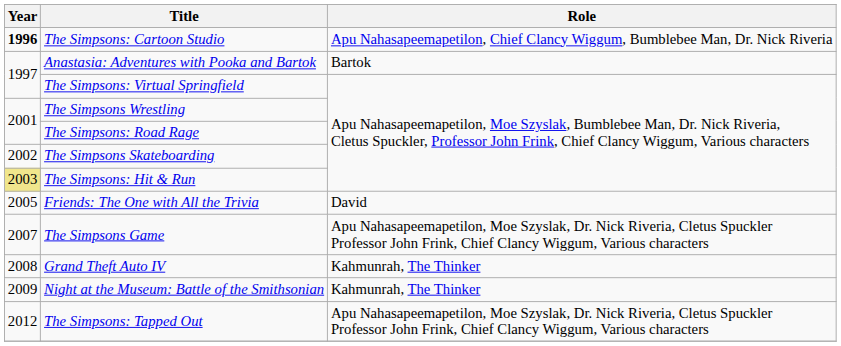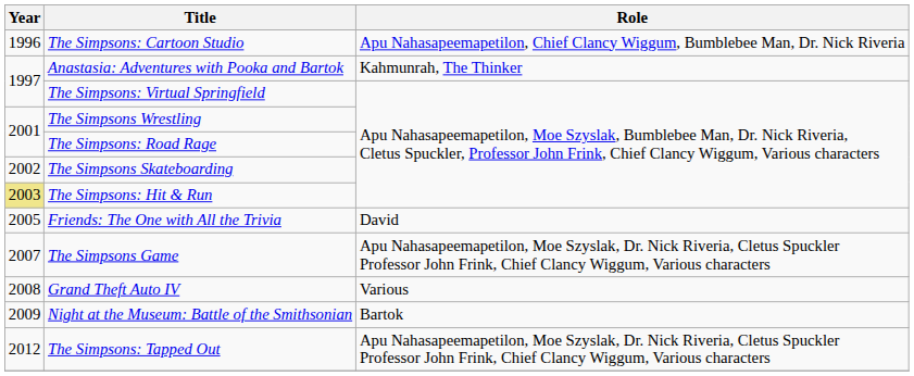 <table class="wikitable sortable">
 <tr>
 <th>Year</th>
 <th>Title</th>
 <th>Role</th>
 </tr>
 <tr>
-<td><strong>1996</strong></td>
+<td>1996</td>
 <td><em><a href='#'>The Simpsons: Cartoon Studio</a></em></td>
 <td><a href='#'>Apu Nahasapeemapetilon</a>, <a href='#'>Chief Clancy Wiggum</a>, Bumblebee Man, Dr. Nick Riveria</td>
 </tr>
 <tr>
 <td rowspan="2">1997</td>
 <td><em><a href='#'>Anastasia: Adventures with Pooka and Bartok</a></em></td>
-<td>Bartok</td>
+<td>Kahmunrah, <a href='#'>The Thinker</a></td>
 </tr>
 <tr>
 <td><em><a href='#'>The Simpsons: Virtual Springfield</a></em></td>
 <td rowspan="5">Apu Nahasapeemapetilon, <a href='#'>Moe Szyslak</a>, Bumblebee Man, Dr. Nick Riveria, <br>Cletus Spuckler, <a href='#'>Professor John Frink</a>, Chief Clancy Wiggum, Various characters</td>
 </tr>
 <tr>
 <td rowspan="2">2001</td>
 <td><em><a href='#'>The Simpsons Wrestling</a></em></td>
 </tr>
 <tr>
 <td><em><a href='#'>The Simpsons: Road Rage</a></em></td>
 </tr>
 <tr>
 <td>2002</td>
 <td><em><a href='#'>The Simpsons Skateboarding</a></em></td>
 </tr>
 <tr>
 <td style="background: khaki;">2003</td>
 <td><em><a href='#'>The Simpsons: Hit & Run</a></em></td>
 </tr>
 <tr>
 <td>2005</td>
 <td><em><a href='#'>Friends: The One with All the Trivia</a></em></td>
 <td>David</td>
 </tr>
 <tr>
 <td>2007</td>
 <td><em><a href='#'>The Simpsons Game</a></em></td>
 <td>Apu Nahasapeemapetilon, Moe Szyslak, Dr. Nick Riveria, Cletus Spuckler <br> Professor John Frink, Chief Clancy Wiggum, Various characters</td>
 </tr>
 <tr>
 <td>2008</td>
 <td><em><a href='#'>Grand Theft Auto IV</a></em></td>
-<td>Kahmunrah, <a href='#'>The Thinker</a></td>
+<td>Various</td>
 </tr>
 <tr>
 <td>2009</td>
 <td><em><a href='#'>Night at the Museum: Battle of the Smithsonian</a></em></td>
-<td>Kahmunrah, <a href='#'>The Thinker</a></td>
+<td>Bartok</td>
 </tr>
 <tr>
 <td>2012</td>
 <td><em><a href='#'>The Simpsons: Tapped Out</a></em></td>
 <td>Apu Nahasapeemapetilon, Moe Szyslak, Dr. Nick Riveria, Cletus Spuckler <br> Professor John Frink, Chief Clancy Wiggum, Various characters</td>
 </tr>
 <tr>
 </tr>
 </table>
